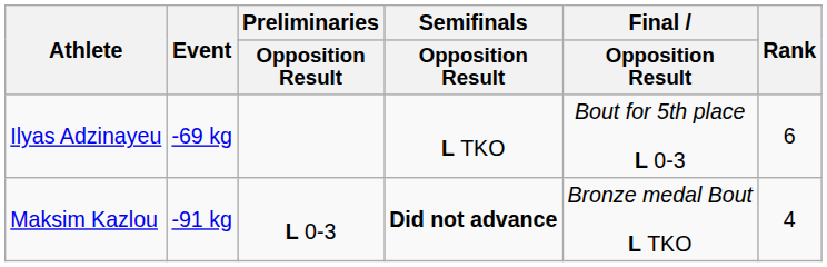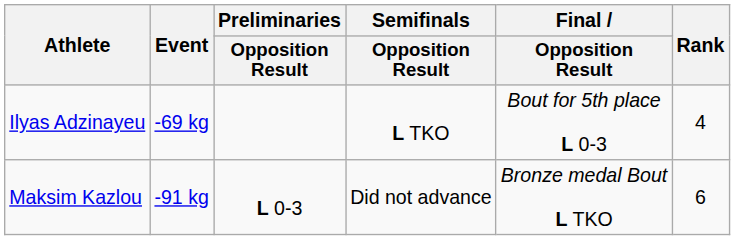 <table class="wikitable" style="font-size:90%;">
 <tr>
 <th rowspan=2>Athlete</th>
 <th rowspan=2>Event</th>
 <th>Preliminaries</th>
 <th>Semifinals</th>
 <th>Final / </th>
 <th rowspan=2>Rank</th>
 </tr>
 <tr style="font-size:95%">
 <th>Opposition<br>Result</th>
 <th>Opposition<br>Result</th>
 <th>Opposition<br>Result</th>
 </tr>
 <tr align=center>
 <td align=left><a href='#'>Ilyas Adzinayeu</a></td>
 <td align=left><a href='#'>-69 kg</a></td>
 <td></td>
 <td><br> <strong>L</strong> TKO</td>
 <td><em>Bout for 5th place</em><br><br><strong>L</strong> 0-3</td>
-<td>6</td>
+<td>4</td>
 </tr>
 <tr align=center>
 <td align=left><a href='#'>Maksim Kazlou</a></td>
 <td align=left><a href='#'>-91 kg</a></td>
 <td><br><strong>L</strong> 0-3</td>
-<td><strong>Did not advance</strong></td>
+<td>Did not advance</td>
 <td><em>Bronze medal Bout</em><br><br><strong>L</strong> TKO</td>
-<td>4</td>
+<td>6</td>
 </tr>
 </table>
